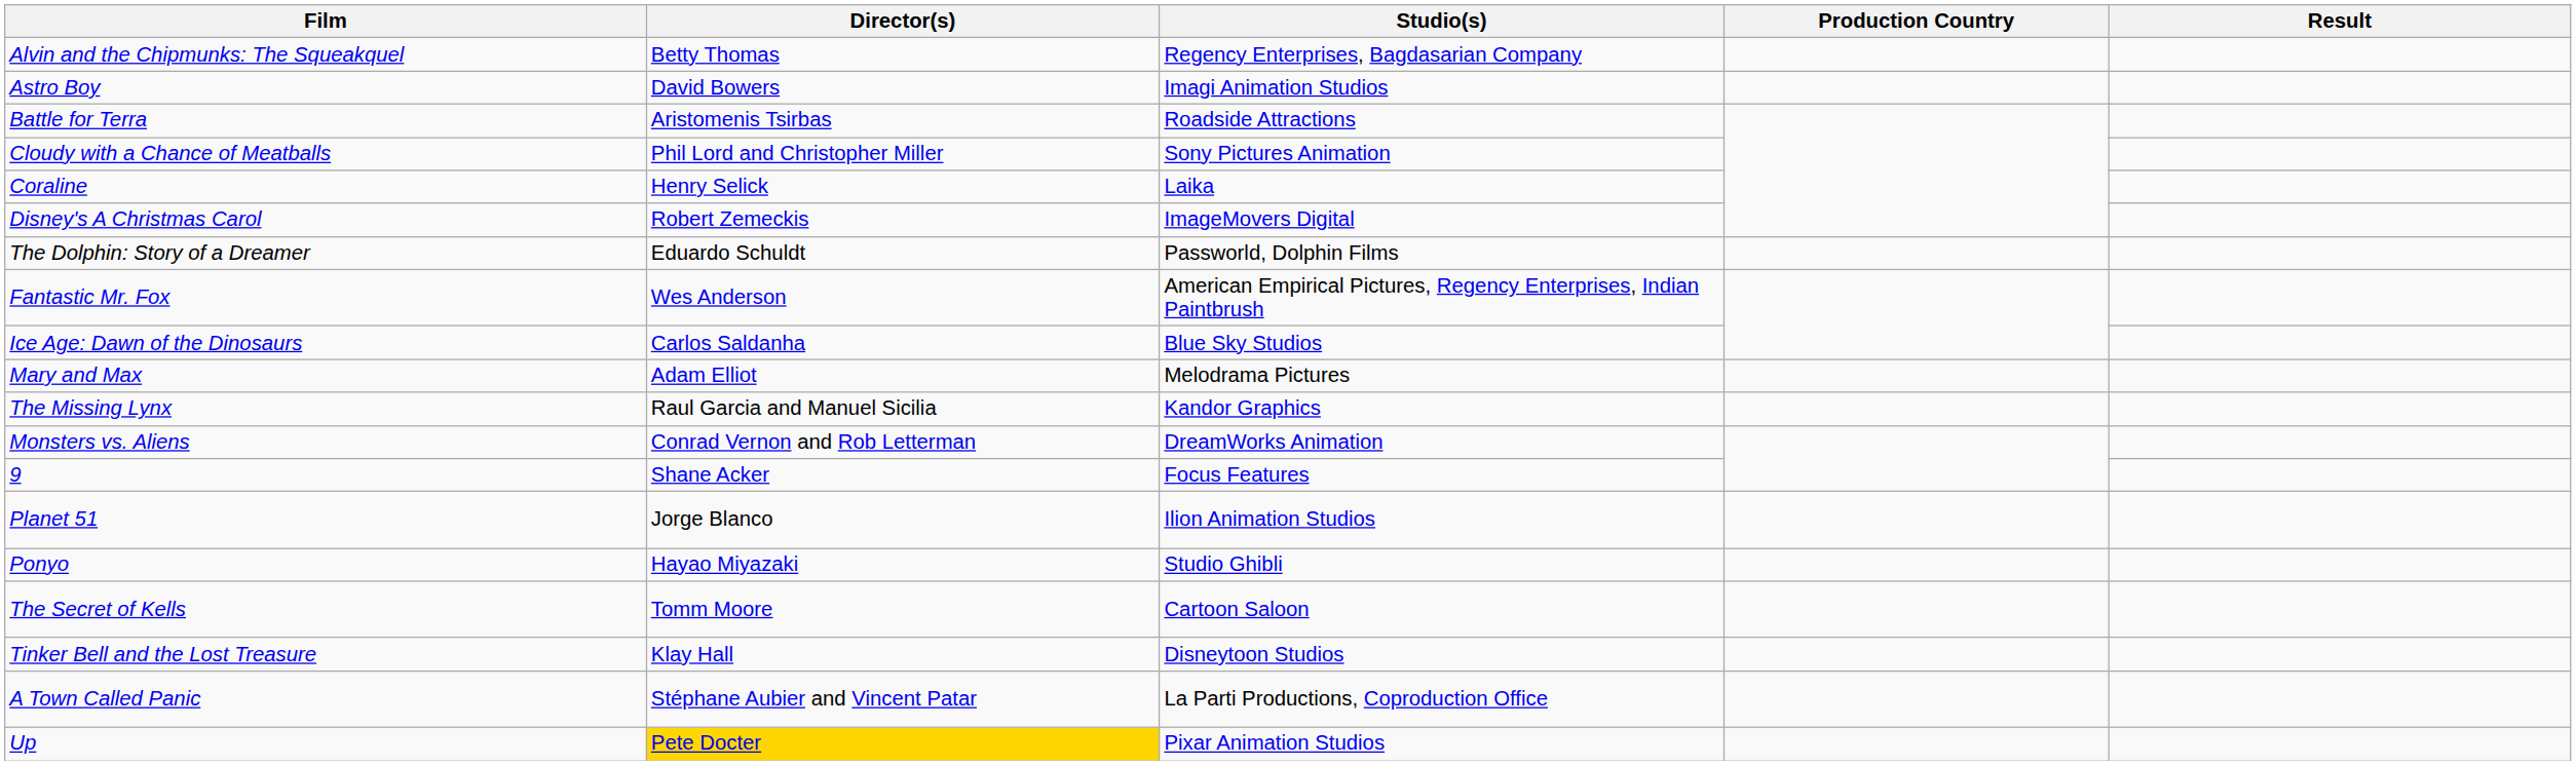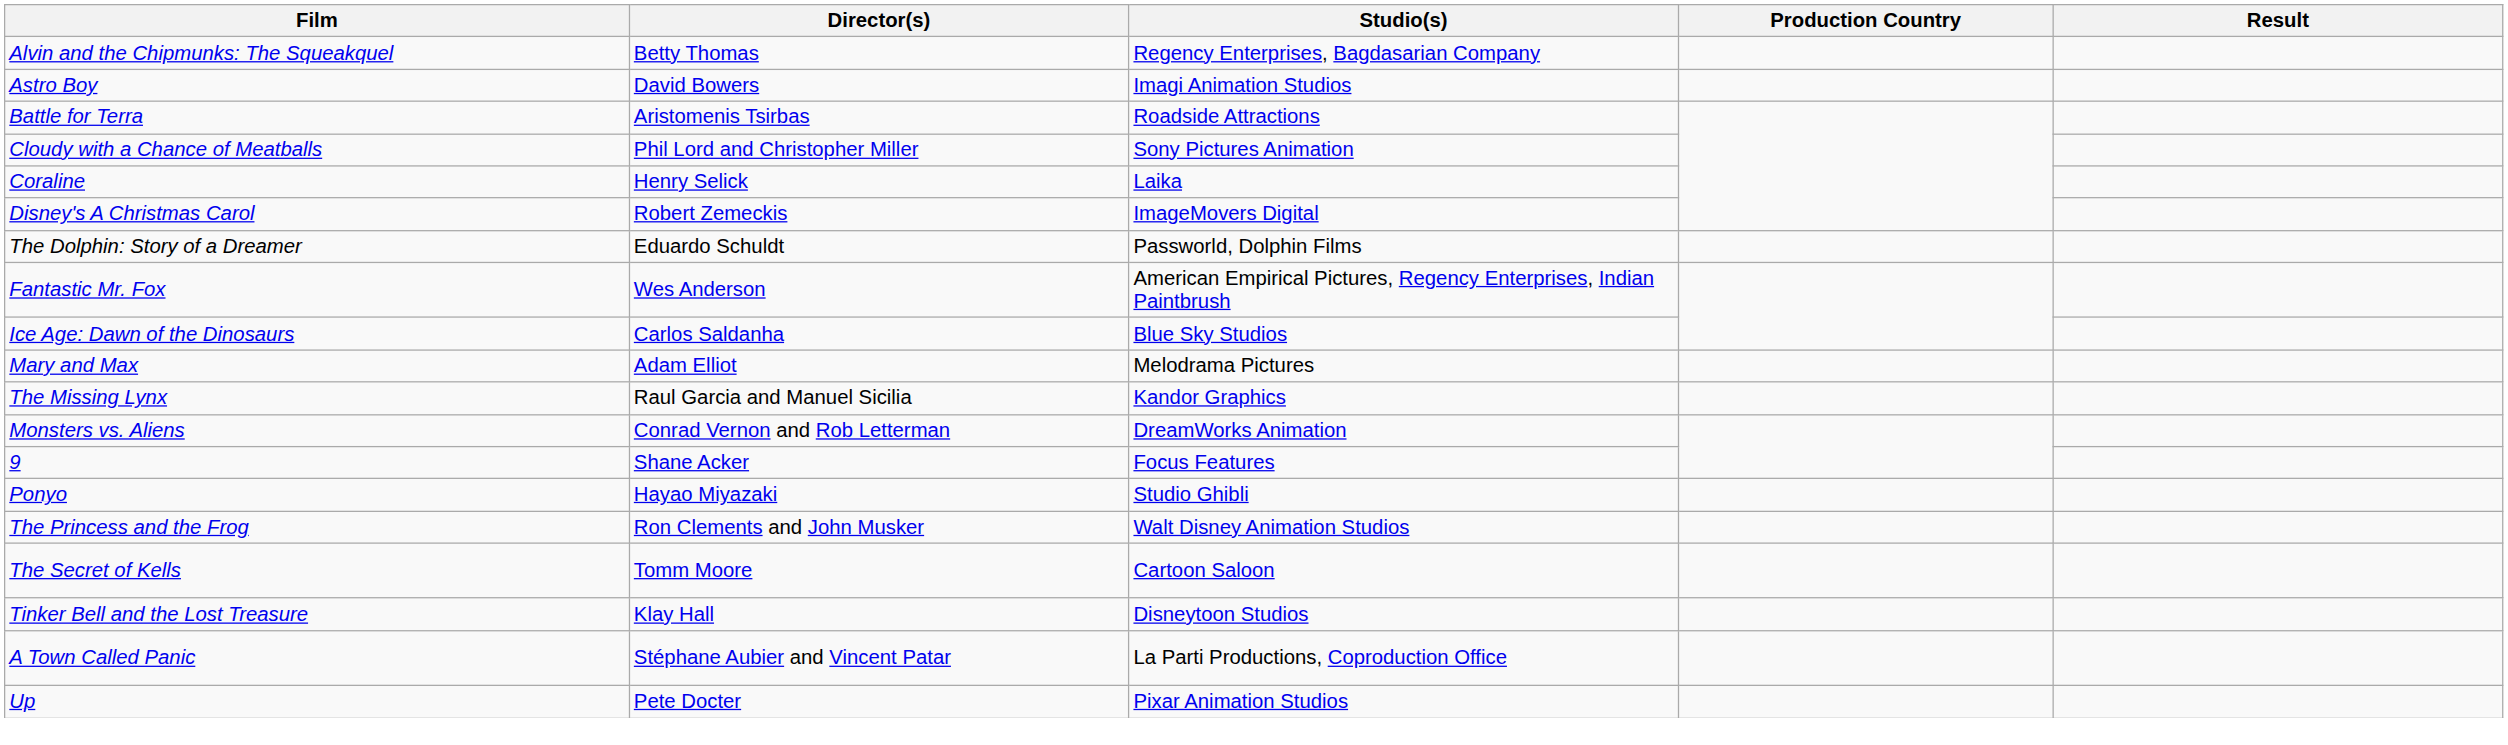 <table class="wikitable">
 <tr>
 <th scope="col" style="width:25%;">Film</th>
 <th scope="col" style="width:20%;">Director(s)</th>
 <th scope="col" style="width:22%;">Studio(s)</th>
 <th scope="col" style="width:15%;">Production Country</th>
 <th scope="col">Result</th>
 </tr>
 <tr>
 <td><em><a href='#'>Alvin and the Chipmunks: The Squeakquel</a></em></td>
 <td><a href='#'>Betty Thomas</a></td>
 <td><a href='#'>Regency Enterprises</a>, <a href='#'>Bagdasarian Company</a></td>
 <td></td>
 <td></td>
 </tr>
 <tr>
 <td><em><a href='#'>Astro Boy</a></em></td>
 <td><a href='#'>David Bowers</a></td>
 <td><a href='#'>Imagi Animation Studios</a></td>
 <td><br></td>
 <td></td>
 </tr>
 <tr>
 <td><em><a href='#'>Battle for Terra</a></em></td>
 <td><a href='#'>Aristomenis Tsirbas</a></td>
 <td><a href='#'>Roadside Attractions</a></td>
 <td rowspan="4"></td>
 <td></td>
 </tr>
 <tr>
 <td><em><a href='#'>Cloudy with a Chance of Meatballs</a></em></td>
 <td><a href='#'>Phil Lord and Christopher Miller</a></td>
 <td><a href='#'>Sony Pictures Animation</a></td>
 <td></td>
 </tr>
 <tr>
 <td><em><a href='#'>Coraline</a></em></td>
 <td><a href='#'>Henry Selick</a></td>
 <td><a href='#'>Laika</a></td>
 <td></td>
 </tr>
 <tr>
 <td><em><a href='#'>Disney's A Christmas Carol</a></em></td>
 <td><a href='#'>Robert Zemeckis</a></td>
 <td><a href='#'>ImageMovers Digital</a></td>
 <td></td>
 </tr>
 <tr>
 <td><em>The Dolphin: Story of a Dreamer</em></td>
 <td>Eduardo Schuldt</td>
 <td>Passworld, Dolphin Films</td>
 <td></td>
 <td></td>
 </tr>
 <tr>
 <td><em><a href='#'>Fantastic Mr. Fox</a></em></td>
 <td><a href='#'>Wes Anderson</a></td>
 <td>American Empirical Pictures, <a href='#'>Regency Enterprises</a>, <a href='#'>Indian Paintbrush</a></td>
 <td rowspan="2"></td>
 <td></td>
 </tr>
 <tr>
 <td><em><a href='#'>Ice Age: Dawn of the Dinosaurs</a></em></td>
 <td><a href='#'>Carlos Saldanha</a></td>
 <td><a href='#'>Blue Sky Studios</a></td>
 <td></td>
 </tr>
 <tr>
 <td><em><a href='#'>Mary and Max</a></em></td>
 <td><a href='#'>Adam Elliot</a></td>
 <td>Melodrama Pictures</td>
 <td></td>
 <td></td>
 </tr>
 <tr>
 <td><em><a href='#'>The Missing Lynx</a></em></td>
 <td>Raul Garcia and Manuel Sicilia</td>
 <td><a href='#'>Kandor Graphics</a></td>
 <td><br></td>
 <td></td>
 </tr>
 <tr>
 <td><em><a href='#'>Monsters vs. Aliens</a></em></td>
 <td><a href='#'>Conrad Vernon</a> and <a href='#'>Rob Letterman</a></td>
 <td><a href='#'>DreamWorks Animation</a></td>
 <td rowspan="2"></td>
 <td></td>
 </tr>
 <tr>
 <td><em><a href='#'>9</a></em></td>
 <td><a href='#'>Shane Acker</a></td>
 <td><a href='#'>Focus Features</a></td>
 <td></td>
 </tr>
 <tr>
-<td><em><a href='#'>Planet 51</a></em></td>
-<td>Jorge Blanco</td>
-<td><a href='#'>Ilion Animation Studios</a></td>
-<td><br><br></td>
+<td><em><a href='#'>Ponyo</a></em></td>
+<td><a href='#'>Hayao Miyazaki</a></td>
+<td><a href='#'>Studio Ghibli</a></td>
+<td></td>
 <td></td>
 </tr>
 <tr>
-<td><em><a href='#'>Ponyo</a></em></td>
-<td><a href='#'>Hayao Miyazaki</a></td>
-<td><a href='#'>Studio Ghibli</a></td>
+<td><em><a href='#'>The Princess and the Frog</a></em></td>
+<td><a href='#'>Ron Clements</a> and <a href='#'>John Musker</a></td>
+<td><a href='#'>Walt Disney Animation Studios</a></td>
 <td></td>
 <td></td>
 </tr>
 <tr>
 <td><em><a href='#'>The Secret of Kells</a></em></td>
 <td><a href='#'>Tomm Moore</a></td>
 <td><a href='#'>Cartoon Saloon</a></td>
 <td><br><br></td>
 <td></td>
 </tr>
 <tr>
 <td><em><a href='#'>Tinker Bell and the Lost Treasure</a></em></td>
 <td><a href='#'>Klay Hall</a></td>
 <td><a href='#'>Disneytoon Studios</a></td>
 <td></td>
 <td></td>
 </tr>
 <tr>
 <td><em><a href='#'>A Town Called Panic</a></em></td>
 <td><a href='#'>Stéphane Aubier</a> and <a href='#'>Vincent Patar</a></td>
 <td>La Parti Productions, <a href='#'>Coproduction Office</a></td>
 <td><br><br></td>
 <td></td>
 </tr>
 <tr>
 <td><em><a href='#'>Up</a></em></td>
-<td style="background: gold;"><a href='#'>Pete Docter</a></td>
+<td><a href='#'>Pete Docter</a></td>
 <td><a href='#'>Pixar Animation Studios</a></td>
 <td></td>
 <td></td>
 </tr>
 </table>
